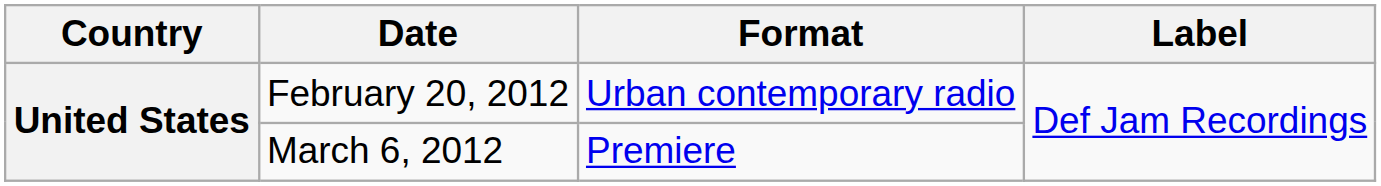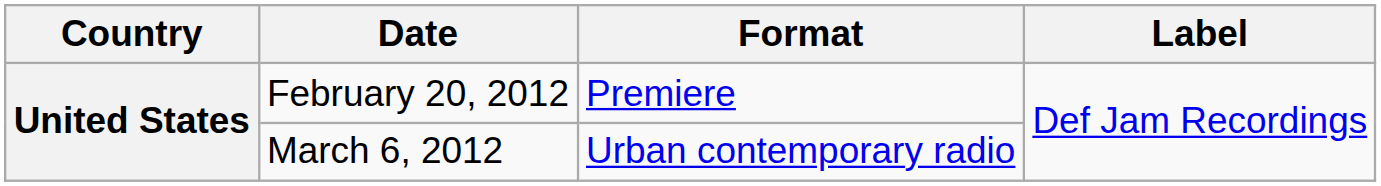 <table class="wikitable plainrowheaders" border="1">
 <tr>
 <th scope="col">Country</th>
 <th scope="col">Date</th>
 <th scope="col">Format</th>
 <th scope="col">Label</th>
 </tr>
 <tr>
 <th scope="row" rowspan="2">United States</th>
 <td>February 20, 2012</td>
-<td><a href='#'>Urban contemporary radio</a></td>
+<td><a href='#'>Premiere</a></td>
 <td rowspan="2"><a href='#'>Def Jam Recordings</a></td>
 </tr>
 <tr>
 <td>March 6, 2012</td>
-<td><a href='#'>Premiere</a></td>
+<td><a href='#'>Urban contemporary radio</a></td>
 </tr>
 </table>
